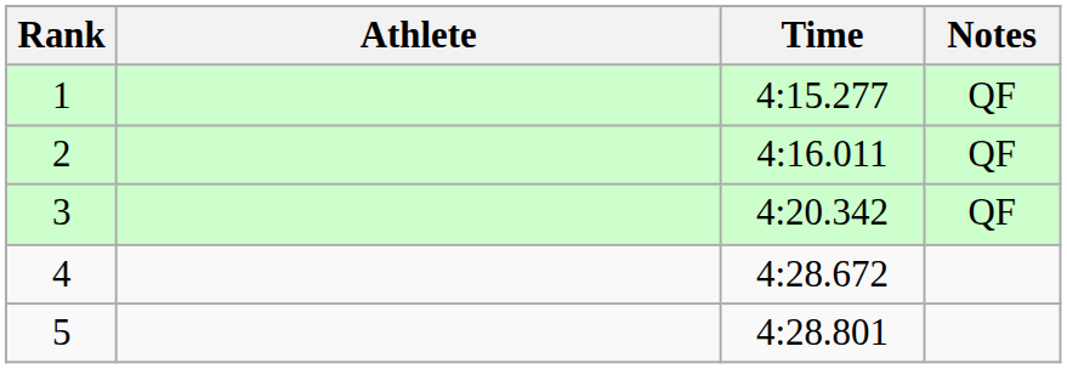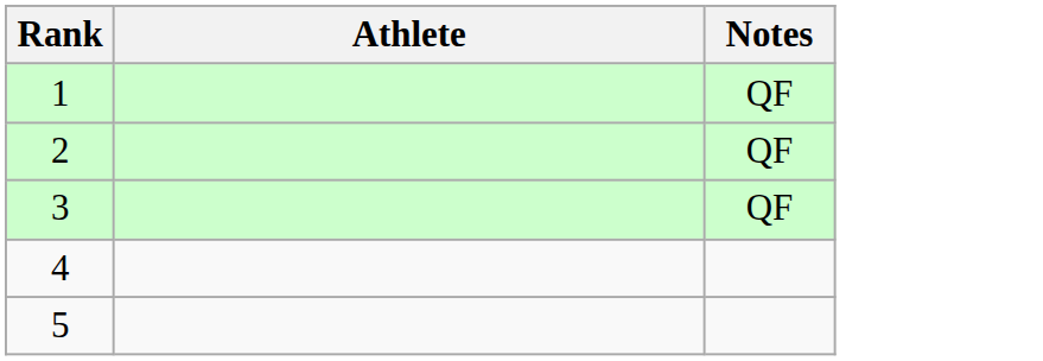 <table class=wikitable style="text-align:center">
 <tr>
 <th width=40>Rank</th>
 <th width=250>Athlete</th>
-<th width=80>Time</th>
 <th width=50>Notes</th>
 </tr>
 <tr bgcolor="ccffcc">
 <td>1</td>
 <td align=left></td>
-<td>4:15.277</td>
 <td>QF</td>
 </tr>
 <tr bgcolor="ccffcc">
 <td>2</td>
 <td align=left></td>
-<td>4:16.011</td>
 <td>QF</td>
 </tr>
 <tr bgcolor="ccffcc">
 <td>3</td>
 <td align=left></td>
-<td>4:20.342</td>
 <td>QF</td>
 </tr>
 <tr>
 <td>4</td>
 <td align=left></td>
-<td>4:28.672</td>
 <td></td>
 </tr>
 <tr>
 <td>5</td>
 <td align=left></td>
-<td>4:28.801</td>
 <td></td>
 </tr>
 </table>
